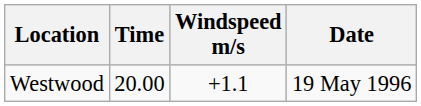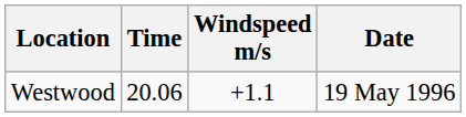 <table class="wikitable" style= "text-align: center">
 <tr>
 <th>Location</th>
 <th>Time</th>
 <th>Windspeed<br>m/s</th>
 <th>Date</th>
 </tr>
 <tr>
 <td>Westwood</td>
-<td>20.00</td>
+<td>20.06</td>
 <td>+1.1</td>
 <td>19 May 1996</td>
 </tr>
 </table>
